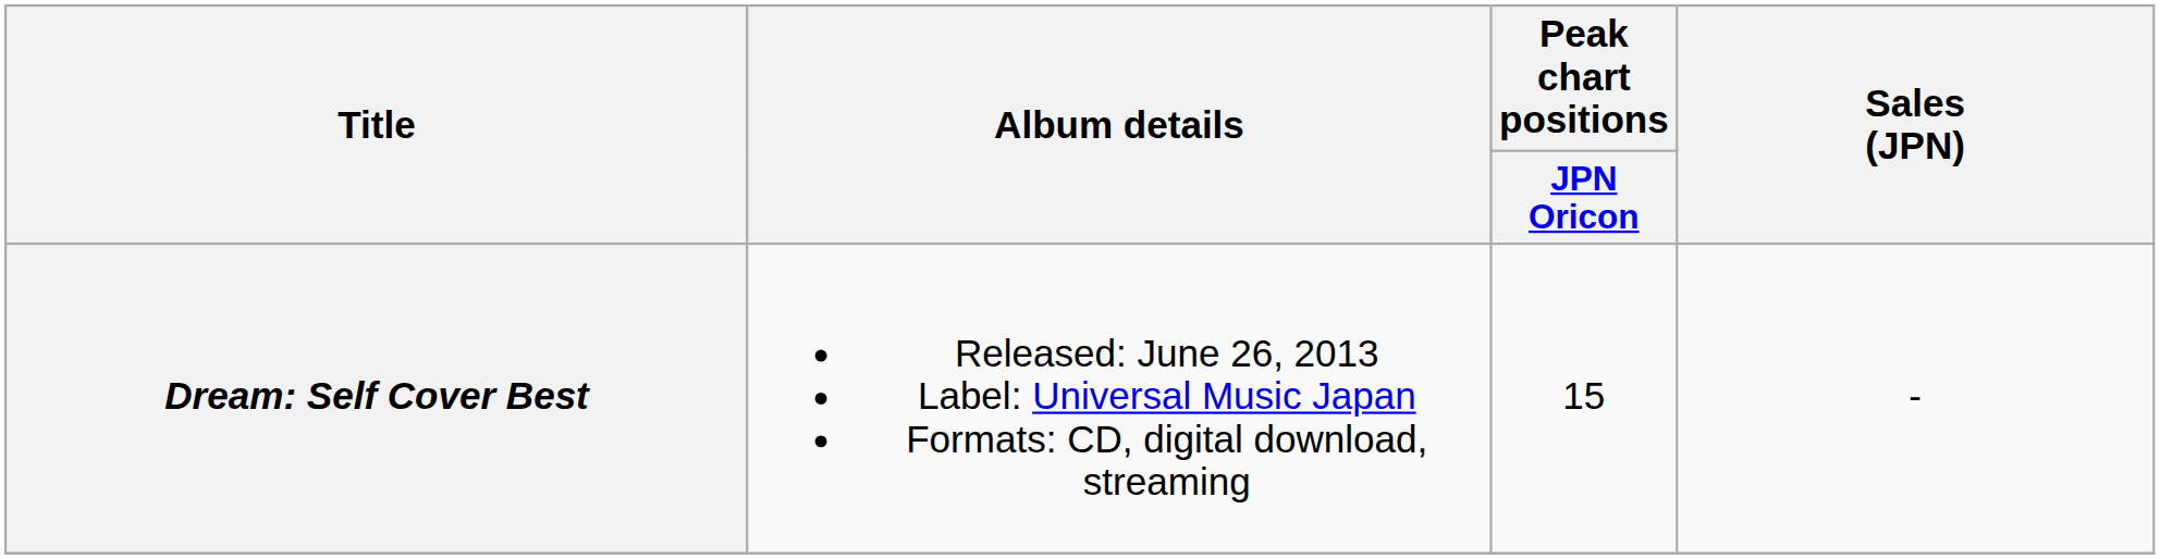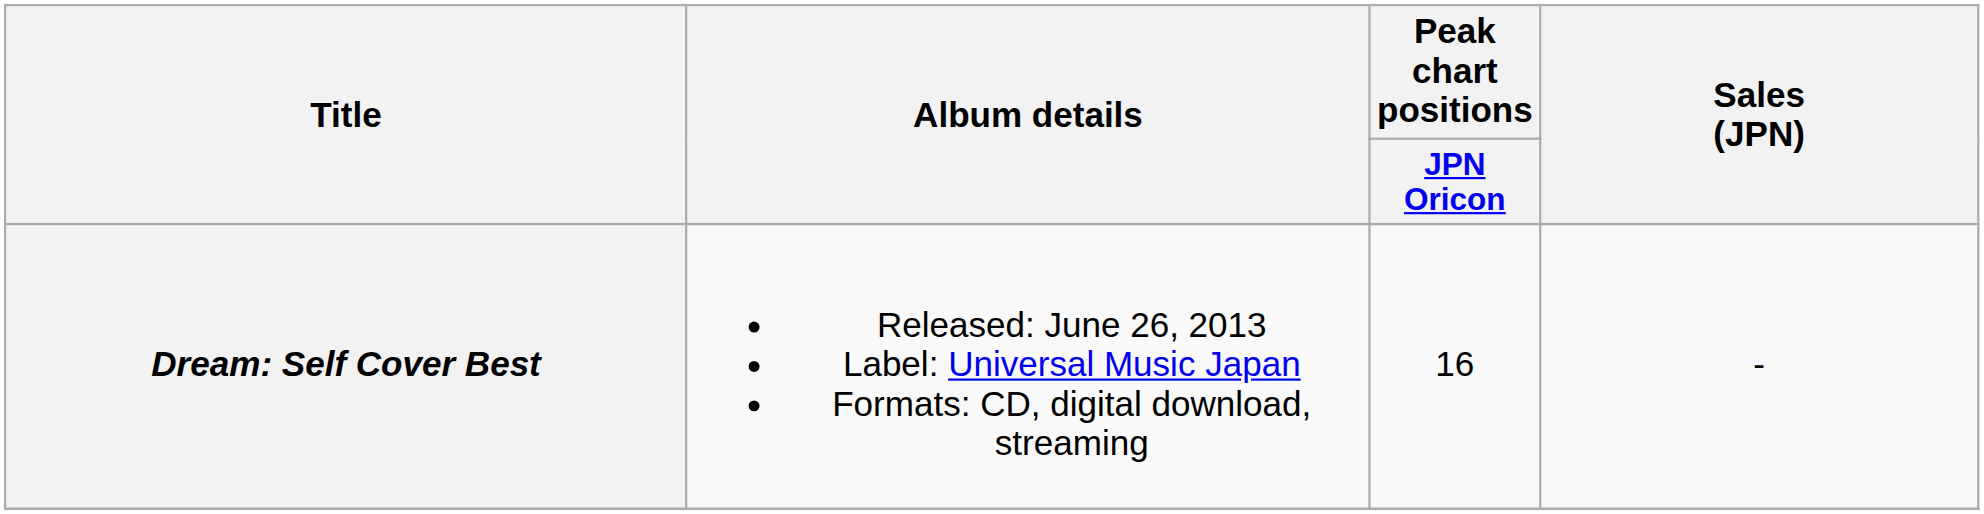 <table class="wikitable plainrowheaders" style="text-align:center;">
 <tr>
 <th scope="col" rowspan="2" style="width:19em;">Title</th>
 <th scope="col" rowspan="2" style="width:19em;">Album details</th>
 <th colspan="1">Peak<br>chart<br>positions</th>
 <th style="width:12em;" rowspan="2">Sales<br>(JPN)</th>
 </tr>
 <tr>
 <th scope="col" style="width:2.9em;font-size:90%;"><a href='#'>JPN<br>Oricon</a><br></th>
 </tr>
 <tr>
 <th scope="row"><em>Dream: Self Cover Best</em></th>
 <td><br><ul><li>Released: June 26, 2013</li><li>Label: <a href='#'>Universal Music Japan</a></li><li>Formats: CD, digital download, streaming</li></ul></td>
-<td>15</td>
+<td>16</td>
 <td>-</td>
 </tr>
 <tr>
 </tr>
 </table>
